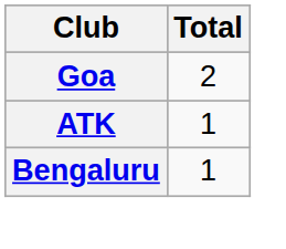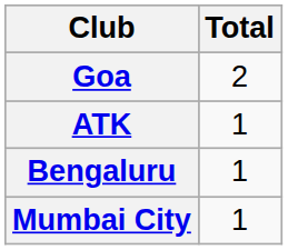 <table class="sortable wikitable plainrowheaders">
 <tr>
 <th scope="col">Club</th>
 <th scope="col">Total</th>
 </tr>
 <tr>
 <th scope="row"><a href='#'>Goa</a></th>
 <td align="center">2</td>
 </tr>
 <tr>
 <th scope="row"><a href='#'>ATK</a></th>
 <td align="center">1</td>
 </tr>
 <tr>
 <th scope="row"><a href='#'>Bengaluru</a></th>
 <td align="center">1</td>
 </tr>
+<tr>
+<th scope="row"><a href='#'>Mumbai City</a></th>
+<td align="center">1</td>
+</tr>
 </table>
